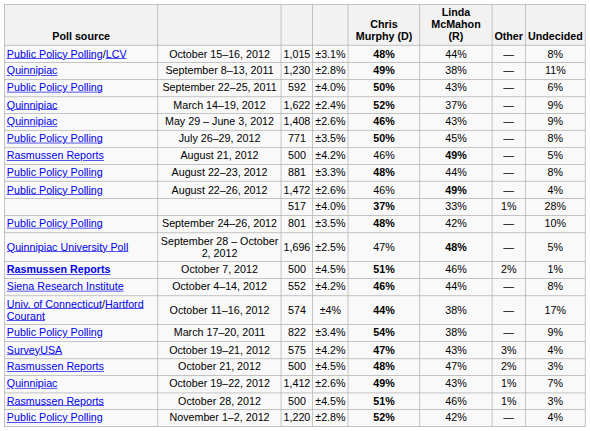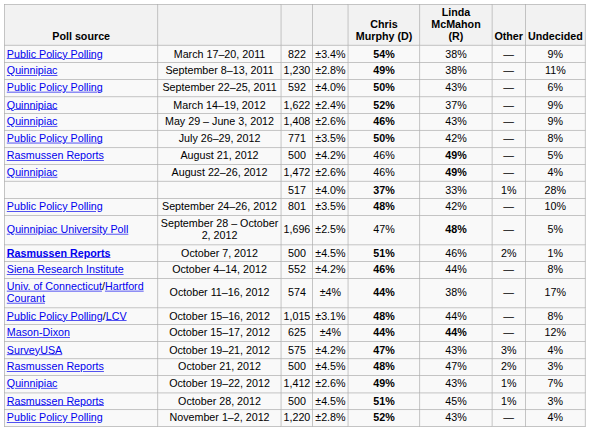 <table class="wikitable" style="text-align:center">
 <tr valign= bottom>
 <th>Poll source</th>
 <th></th>
 <th></th>
 <th></th>
 <th style="width:100px;">Chris<br>Murphy (D)</th>
 <th style="width:100px;">Linda<br>McMahon (R)</th>
 <th>Other</th>
 <th>Undecided</th>
 </tr>
 <tr>
-<td align=left><a href='#'>Public Policy Polling</a>/<a href='#'>LCV</a></td>
-<td>October 15–16, 2012</td>
-<td>1,015</td>
-<td>±3.1%</td>
-<td><strong>48%</strong></td>
-<td>44%</td>
+<td align=left><a href='#'>Public Policy Polling</a></td>
+<td>March 17–20, 2011</td>
+<td>822</td>
+<td>±3.4%</td>
+<td><strong>54%</strong></td>
+<td>38%</td>
 <td>—</td>
-<td>8%</td>
+<td>9%</td>
 </tr>
 <tr>
 <td align=left><a href='#'>Quinnipiac</a></td>
 <td>September 8–13, 2011</td>
 <td>1,230</td>
 <td>±2.8%</td>
 <td><strong>49%</strong></td>
 <td>38%</td>
 <td>—</td>
 <td>11%</td>
 </tr>
 <tr>
 <td align=left><a href='#'>Public Policy Polling</a></td>
 <td>September 22–25, 2011</td>
 <td>592</td>
 <td>±4.0%</td>
 <td><strong>50%</strong></td>
 <td>43%</td>
 <td>—</td>
 <td>6%</td>
 </tr>
 <tr>
 <td align=left><a href='#'>Quinnipiac</a></td>
 <td>March 14–19, 2012</td>
 <td>1,622</td>
 <td>±2.4%</td>
 <td><strong>52%</strong></td>
 <td>37%</td>
 <td>—</td>
 <td>9%</td>
 </tr>
 <tr>
 <td align=left><a href='#'>Quinnipiac</a></td>
 <td>May 29 – June 3, 2012</td>
 <td>1,408</td>
 <td>±2.6%</td>
 <td><strong>46%</strong></td>
 <td>43%</td>
 <td>—</td>
 <td>9%</td>
 </tr>
 <tr>
 <td align=left><a href='#'>Public Policy Polling</a></td>
 <td>July 26–29, 2012</td>
 <td>771</td>
 <td>±3.5%</td>
 <td><strong>50%</strong></td>
-<td>45%</td>
+<td>42%</td>
 <td>—</td>
 <td>8%</td>
 </tr>
 <tr>
 <td align=left><a href='#'>Rasmussen Reports</a></td>
 <td>August 21, 2012</td>
 <td>500</td>
 <td>±4.2%</td>
 <td>46%</td>
 <td><strong>49%</strong></td>
 <td>—</td>
 <td>5%</td>
 </tr>
 <tr>
-<td align=left><a href='#'>Public Policy Polling</a></td>
-<td>August 22–23, 2012</td>
-<td>881</td>
-<td>±3.3%</td>
-<td><strong>48%</strong></td>
-<td>44%</td>
-<td>—</td>
-<td>8%</td>
-</tr>
-<tr>
-<td align=left><a href='#'>Public Policy Polling</a></td>
+<td align=left><a href='#'>Quinnipiac</a></td>
 <td>August 22–26, 2012</td>
 <td>1,472</td>
 <td>±2.6%</td>
 <td>46%</td>
 <td><strong>49%</strong></td>
 <td>—</td>
 <td>4%</td>
 </tr>
 <tr>
 <td align=left></td>
 <td></td>
 <td>517</td>
 <td>±4.0%</td>
 <td><strong>37%</strong></td>
 <td>33%</td>
 <td>1%</td>
 <td>28%</td>
 </tr>
 <tr>
 <td align=left><a href='#'>Public Policy Polling</a></td>
 <td>September 24–26, 2012</td>
 <td>801</td>
 <td>±3.5%</td>
 <td><strong>48%</strong></td>
 <td>42%</td>
 <td>—</td>
 <td>10%</td>
 </tr>
 <tr>
 <td align=left><a href='#'>Quinnipiac University Poll</a></td>
 <td>September 28 – October 2, 2012</td>
 <td>1,696</td>
 <td>±2.5%</td>
 <td>47%</td>
 <td><strong>48%</strong></td>
 <td>—</td>
 <td>5%</td>
 </tr>
 <tr>
 <td align=left><strong><a href='#'>Rasmussen Reports</a></strong></td>
 <td>October 7, 2012</td>
 <td>500</td>
 <td>±4.5%</td>
 <td><strong>51%</strong></td>
 <td>46%</td>
 <td>2%</td>
 <td>1%</td>
 </tr>
 <tr>
 <td align=left><a href='#'>Siena Research Institute</a></td>
 <td>October 4–14, 2012</td>
 <td>552</td>
 <td>±4.2%</td>
 <td><strong>46%</strong></td>
 <td>44%</td>
 <td>—</td>
 <td>8%</td>
 </tr>
 <tr>
 <td align=left><a href='#'>Univ. of Connecticut</a>/<a href='#'>Hartford Courant</a></td>
 <td>October 11–16, 2012</td>
 <td>574</td>
 <td>±4%</td>
 <td><strong>44%</strong></td>
 <td>38%</td>
 <td>—</td>
 <td>17%</td>
 </tr>
 <tr>
-<td align=left><a href='#'>Public Policy Polling</a></td>
-<td>March 17–20, 2011</td>
-<td>822</td>
-<td>±3.4%</td>
-<td><strong>54%</strong></td>
-<td>38%</td>
+<td align=left><a href='#'>Public Policy Polling</a>/<a href='#'>LCV</a></td>
+<td>October 15–16, 2012</td>
+<td>1,015</td>
+<td>±3.1%</td>
+<td><strong>48%</strong></td>
+<td>44%</td>
 <td>—</td>
-<td>9%</td>
+<td>8%</td>
+</tr>
+<tr>
+<td align=left><a href='#'>Mason-Dixon</a></td>
+<td>October 15–17, 2012</td>
+<td>625</td>
+<td>±4%</td>
+<td><strong>44%</strong></td>
+<td><strong>44%</strong></td>
+<td>—</td>
+<td>12%</td>
 </tr>
 <tr>
 <td align=left><a href='#'>SurveyUSA</a></td>
 <td>October 19–21, 2012</td>
 <td>575</td>
 <td>±4.2%</td>
 <td><strong>47%</strong></td>
 <td>43%</td>
 <td>3%</td>
 <td>4%</td>
 </tr>
 <tr>
 <td align=left><a href='#'>Rasmussen Reports</a></td>
 <td>October 21, 2012</td>
 <td>500</td>
 <td>±4.5%</td>
 <td><strong>48%</strong></td>
 <td>47%</td>
 <td>2%</td>
 <td>3%</td>
 </tr>
 <tr>
 <td align=left><a href='#'>Quinnipiac</a></td>
 <td>October 19–22, 2012</td>
 <td>1,412</td>
 <td>±2.6%</td>
 <td><strong>49%</strong></td>
 <td>43%</td>
 <td>1%</td>
 <td>7%</td>
 </tr>
 <tr>
 <td align=left><a href='#'>Rasmussen Reports</a></td>
 <td>October 28, 2012</td>
 <td>500</td>
 <td>±4.5%</td>
 <td><strong>51%</strong></td>
-<td>46%</td>
+<td>45%</td>
 <td>1%</td>
 <td>3%</td>
 </tr>
 <tr>
 <td align=left><a href='#'>Public Policy Polling</a></td>
 <td>November 1–2, 2012</td>
 <td>1,220</td>
 <td>±2.8%</td>
 <td><strong>52%</strong></td>
-<td>42%</td>
+<td>43%</td>
 <td>—</td>
 <td>4%</td>
 </tr>
 </table>
